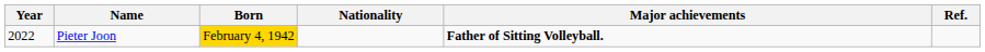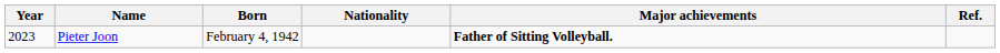 <table class="wikitable">
 <tr>
 <th style="width: 5%;">Year</th>
 <th style="width: 15%;">Name</th>
 <th style="width: 10%;">Born</th>
 <th style="width: 15%;">Nationality</th>
 <th style="width: 50%;">Major achievements</th>
 <th style="width: 5%;">Ref.</th>
 </tr>
 <tr>
-<td>2022</td>
+<td>2023</td>
 <td><a href='#'>Pieter Joon</a></td>
-<td style="background: gold;">February 4, 1942</td>
+<td>February 4, 1942</td>
 <td></td>
 <td><strong>Father of Sitting Volleyball.</strong></td>
 <td></td>
 </tr>
 </table>
